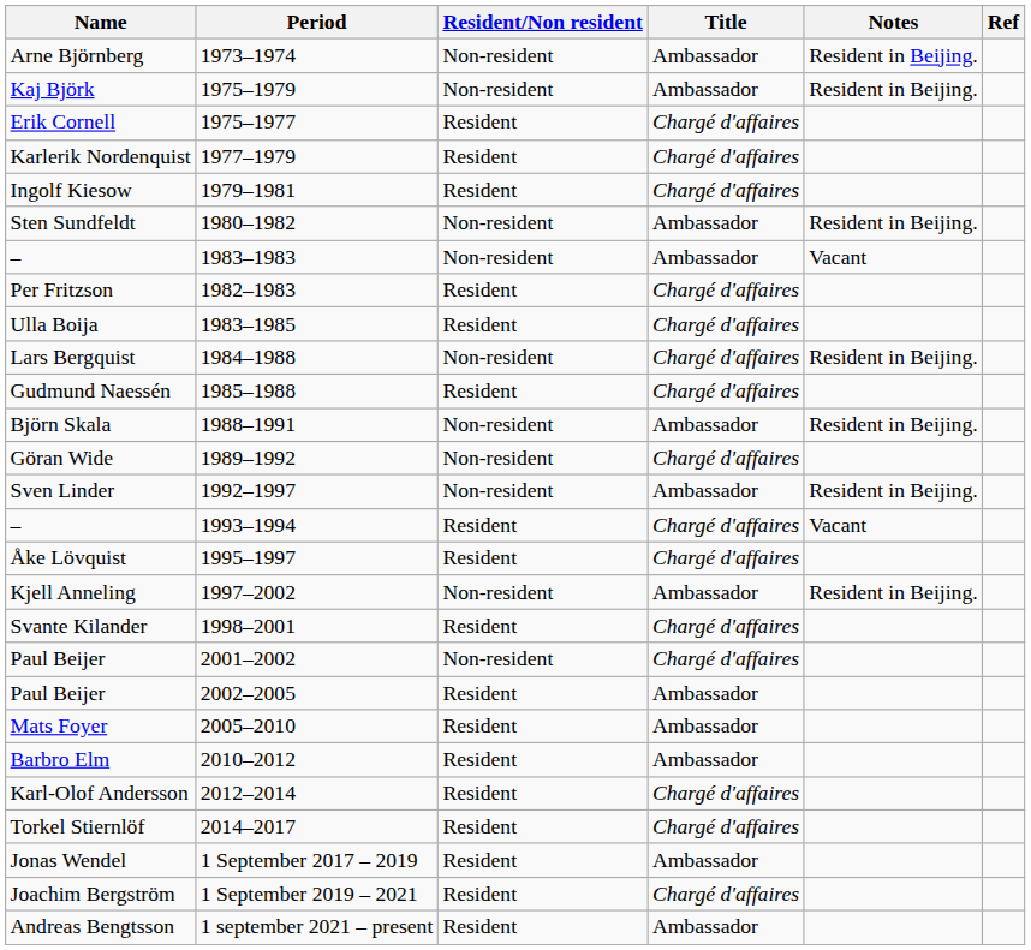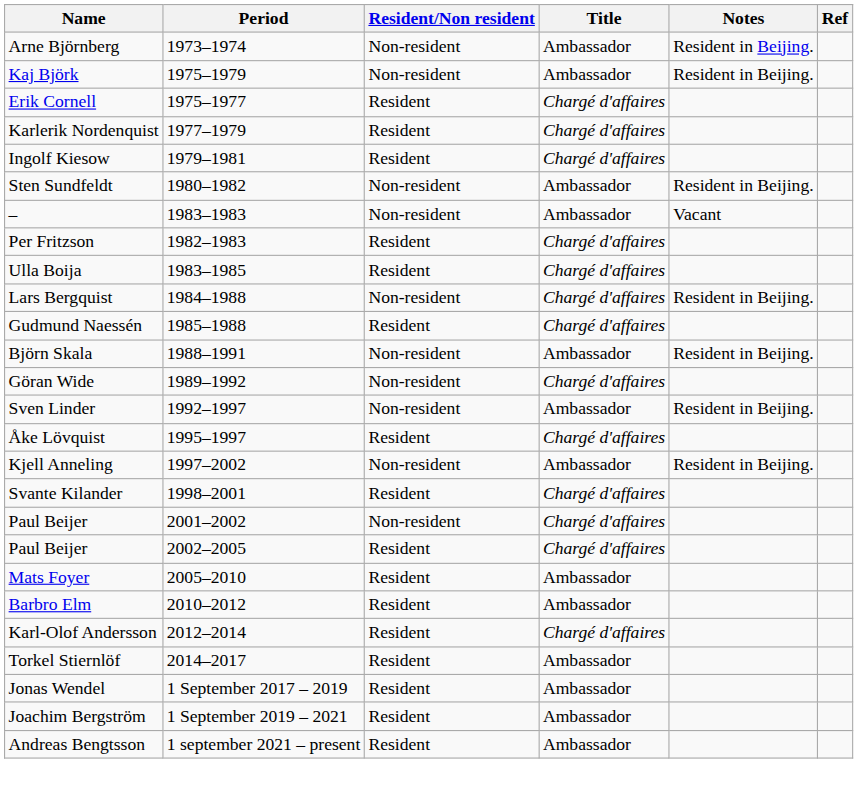 <table class="wikitable">
 <tr>
 <th>Name</th>
 <th>Period</th>
 <th><a href='#'>Resident/Non resident</a></th>
 <th>Title</th>
 <th>Notes</th>
 <th>Ref</th>
 </tr>
 <tr>
 <td>Arne Björnberg</td>
 <td>1973–1974</td>
 <td> Non-resident</td>
 <td>Ambassador</td>
 <td>Resident in <a href='#'>Beijing</a>.</td>
 <td></td>
 </tr>
 <tr>
 <td><a href='#'>Kaj Björk</a></td>
 <td>1975–1979</td>
 <td> Non-resident</td>
 <td>Ambassador</td>
 <td>Resident in Beijing.</td>
 <td></td>
 </tr>
 <tr>
 <td><a href='#'>Erik Cornell</a></td>
 <td>1975–1977</td>
 <td> Resident</td>
 <td><em>Chargé d'affaires</em></td>
 <td></td>
 <td></td>
 </tr>
 <tr>
 <td>Karlerik Nordenquist</td>
 <td>1977–1979</td>
 <td> Resident</td>
 <td><em>Chargé d'affaires</em></td>
 <td></td>
 <td></td>
 </tr>
 <tr>
 <td>Ingolf Kiesow</td>
 <td>1979–1981</td>
 <td> Resident</td>
 <td><em>Chargé d'affaires</em></td>
 <td></td>
 <td></td>
 </tr>
 <tr>
 <td>Sten Sundfeldt</td>
 <td>1980–1982</td>
 <td> Non-resident</td>
 <td>Ambassador</td>
 <td>Resident in Beijing.</td>
 <td></td>
 </tr>
 <tr>
 <td>–</td>
 <td>1983–1983</td>
 <td> Non-resident</td>
 <td>Ambassador</td>
 <td>Vacant</td>
 <td></td>
 </tr>
 <tr>
 <td>Per Fritzson</td>
 <td>1982–1983</td>
 <td> Resident</td>
 <td><em>Chargé d'affaires</em></td>
 <td></td>
 <td></td>
 </tr>
 <tr>
 <td>Ulla Boija</td>
 <td>1983–1985</td>
 <td> Resident</td>
 <td><em>Chargé d'affaires</em></td>
 <td></td>
 <td></td>
 </tr>
 <tr>
 <td>Lars Bergquist</td>
 <td>1984–1988</td>
 <td> Non-resident</td>
 <td><em>Chargé d'affaires</em></td>
 <td>Resident in Beijing.</td>
 <td></td>
 </tr>
 <tr>
 <td>Gudmund Naessén</td>
 <td>1985–1988</td>
 <td> Resident</td>
 <td><em>Chargé d'affaires</em></td>
 <td></td>
 <td></td>
 </tr>
 <tr>
 <td>Björn Skala</td>
 <td>1988–1991</td>
 <td> Non-resident</td>
 <td>Ambassador</td>
 <td>Resident in Beijing.</td>
 <td></td>
 </tr>
 <tr>
 <td>Göran Wide</td>
 <td>1989–1992</td>
 <td> Non-resident</td>
 <td><em>Chargé d'affaires</em></td>
 <td></td>
 <td></td>
 </tr>
 <tr>
 <td>Sven Linder</td>
 <td>1992–1997</td>
 <td> Non-resident</td>
 <td>Ambassador</td>
 <td>Resident in Beijing.</td>
 <td></td>
 </tr>
 <tr>
-<td>–</td>
-<td>1993–1994</td>
-<td> Resident</td>
-<td><em>Chargé d'affaires</em></td>
-<td>Vacant</td>
-<td></td>
-</tr>
-<tr>
 <td>Åke Lövquist</td>
 <td>1995–1997</td>
 <td> Resident</td>
 <td><em>Chargé d'affaires</em></td>
 <td></td>
 <td></td>
 </tr>
 <tr>
 <td>Kjell Anneling</td>
 <td>1997–2002</td>
 <td> Non-resident</td>
 <td>Ambassador</td>
 <td>Resident in Beijing.</td>
 <td></td>
 </tr>
 <tr>
 <td>Svante Kilander</td>
 <td>1998–2001</td>
 <td> Resident</td>
 <td><em>Chargé d'affaires</em></td>
 <td></td>
 <td></td>
 </tr>
 <tr>
 <td>Paul Beijer</td>
 <td>2001–2002</td>
 <td> Non-resident</td>
 <td><em>Chargé d'affaires</em></td>
 <td></td>
 <td></td>
 </tr>
 <tr>
 <td>Paul Beijer</td>
 <td>2002–2005</td>
 <td> Resident</td>
-<td>Ambassador</td>
+<td><em>Chargé d'affaires</em></td>
 <td></td>
 <td></td>
 </tr>
 <tr>
 <td><a href='#'>Mats Foyer</a></td>
 <td>2005–2010</td>
 <td> Resident</td>
 <td>Ambassador</td>
 <td></td>
 <td></td>
 </tr>
 <tr>
 <td><a href='#'>Barbro Elm</a></td>
 <td>2010–2012</td>
 <td> Resident</td>
 <td>Ambassador</td>
 <td></td>
 <td></td>
 </tr>
 <tr>
 <td>Karl-Olof Andersson</td>
 <td>2012–2014</td>
 <td> Resident</td>
 <td><em>Chargé d'affaires</em></td>
 <td></td>
 <td></td>
 </tr>
 <tr>
 <td>Torkel Stiernlöf</td>
 <td>2014–2017</td>
 <td> Resident</td>
-<td><em>Chargé d'affaires</em></td>
+<td>Ambassador</td>
 <td></td>
 <td></td>
 </tr>
 <tr>
 <td>Jonas Wendel</td>
 <td>1 September 2017 – 2019</td>
 <td> Resident</td>
 <td>Ambassador</td>
 <td></td>
 <td></td>
 </tr>
 <tr>
 <td>Joachim Bergström</td>
 <td>1 September 2019 – 2021</td>
 <td> Resident</td>
-<td><em>Chargé d'affaires</em></td>
+<td>Ambassador</td>
 <td></td>
 <td></td>
 </tr>
 <tr>
 <td>Andreas Bengtsson</td>
 <td>1 september 2021 – present</td>
 <td> Resident</td>
 <td>Ambassador</td>
 <td></td>
 <td></td>
 </tr>
 </table>
